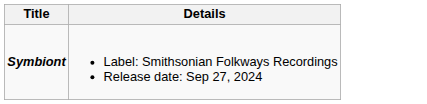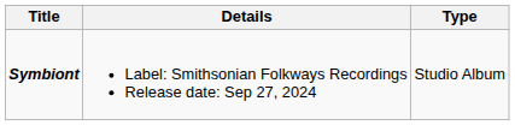 <table class="wikitable">
 <tr>
 <th>Title</th>
 <th>Details</th>
+<th>Type</th>
 </tr>
 <tr>
 <td><strong><em>Symbiont</em></strong></td>
 <td><br><ul><li>Label: Smithsonian Folkways Recordings</li><li>Release date: Sep 27, 2024</li></ul></td>
+<td>Studio Album</td>
 </tr>
 </table>
